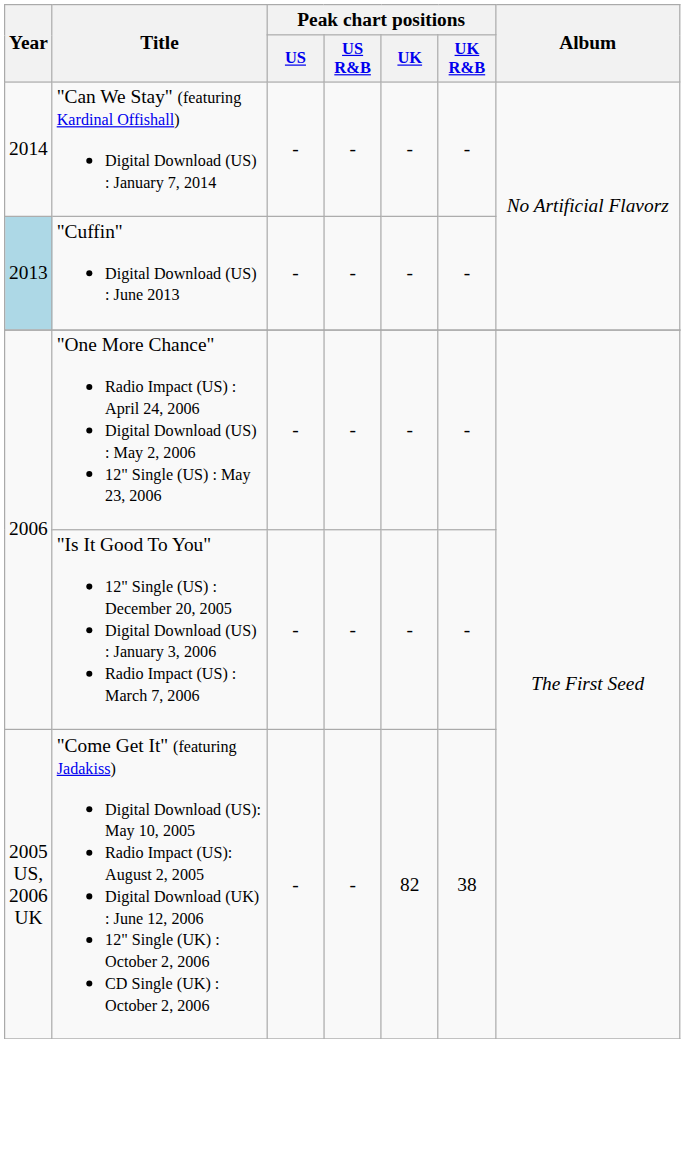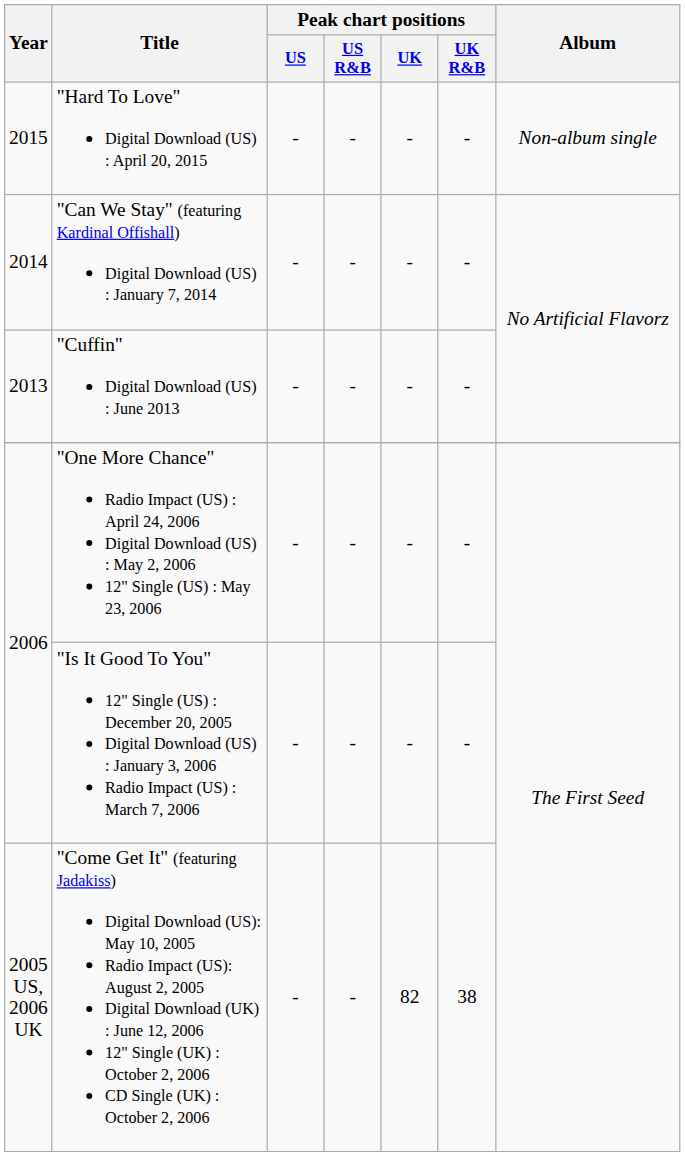 <table class="wikitable" style="text-align:center;">
 <tr>
 <th rowspan="2" style="width:10px;">Year</th>
 <th rowspan="2" style="width:170px;">Title</th>
 <th colspan="4">Peak chart positions</th>
 <th rowspan="2" style="width:145px;">Album</th>
 </tr>
 <tr>
 <th style="width:3em; font-size:85%"><a href='#'>US</a></th>
 <th style="width:3em; font-size:85%"><a href='#'>US<br>R&B</a></th>
 <th style="width:3em; font-size:85%"><a href='#'>UK</a></th>
 <th style="width:3em; font-size:85%"><a href='#'>UK R&B</a></th>
 </tr>
 <tr>
+<td rowspan="1">2015</td>
+<td style="text-align:left;">"Hard To Love"<br><ul><li><small>Digital Download (US) : April 20, 2015</small></li></ul></td>
+<td>-</td>
+<td>-</td>
+<td>-</td>
+<td>-</td>
+<td rowspan="1"><em>Non-album single</em></td>
+</tr>
+<tr>
 <td rowspan="1">2014</td>
 <td style="text-align:left;">"Can We Stay" <small>(featuring <a href='#'>Kardinal Offishall</a>)</small><br><ul><li><small>Digital Download (US) : January 7, 2014</small></li></ul></td>
 <td>-</td>
 <td>-</td>
 <td>-</td>
 <td>-</td>
 <td rowspan="2"><em>No Artificial Flavorz</em></td>
 </tr>
 <tr>
-<td rowspan="1" style="background: lightblue;">2013</td>
+<td rowspan="1">2013</td>
 <td style="text-align:left;">"Cuffin"<br><ul><li><small>Digital Download (US) : June 2013</small></li></ul></td>
 <td>-</td>
 <td>-</td>
 <td>-</td>
 <td>-</td>
 </tr>
 <tr>
 </tr>
 <tr>
 <td rowspan="2">2006</td>
 <td style="text-align:left;">"One More Chance"<br><ul><li><small>Radio Impact (US) : April 24, 2006</small></li><li><small>Digital Download (US) : May 2, 2006</small></li><li><small>12" Single (US) : May 23, 2006</small></li></ul></td>
 <td>-</td>
 <td>-</td>
 <td>-</td>
 <td>-</td>
 <td rowspan="3"><em>The First Seed</em></td>
 </tr>
 <tr>
 <td style="text-align:left;">"Is It Good To You"<br><ul><li><small>12" Single (US) : December 20, 2005</small></li><li><small>Digital Download (US) : January 3, 2006</small></li><li><small>Radio Impact (US) : March 7, 2006</small></li></ul></td>
 <td>-</td>
 <td>-</td>
 <td>-</td>
 <td>-</td>
 </tr>
 <tr>
 <td rowspan="1">2005 US, 2006 UK</td>
 <td style="text-align:left;">"Come Get It" <small>(featuring <a href='#'>Jadakiss</a>)</small><br><ul><li><small>Digital Download (US): May 10, 2005</small></li><li><small>Radio Impact (US): August 2, 2005</small></li><li><small>Digital Download (UK) : June 12, 2006</small></li><li><small>12" Single (UK) : October 2, 2006</small></li><li><small>CD Single (UK) : October 2, 2006</small></li></ul></td>
 <td>-</td>
 <td>-</td>
 <td>82</td>
 <td>38</td>
 </tr>
 <tr>
 </tr>
 </table>
